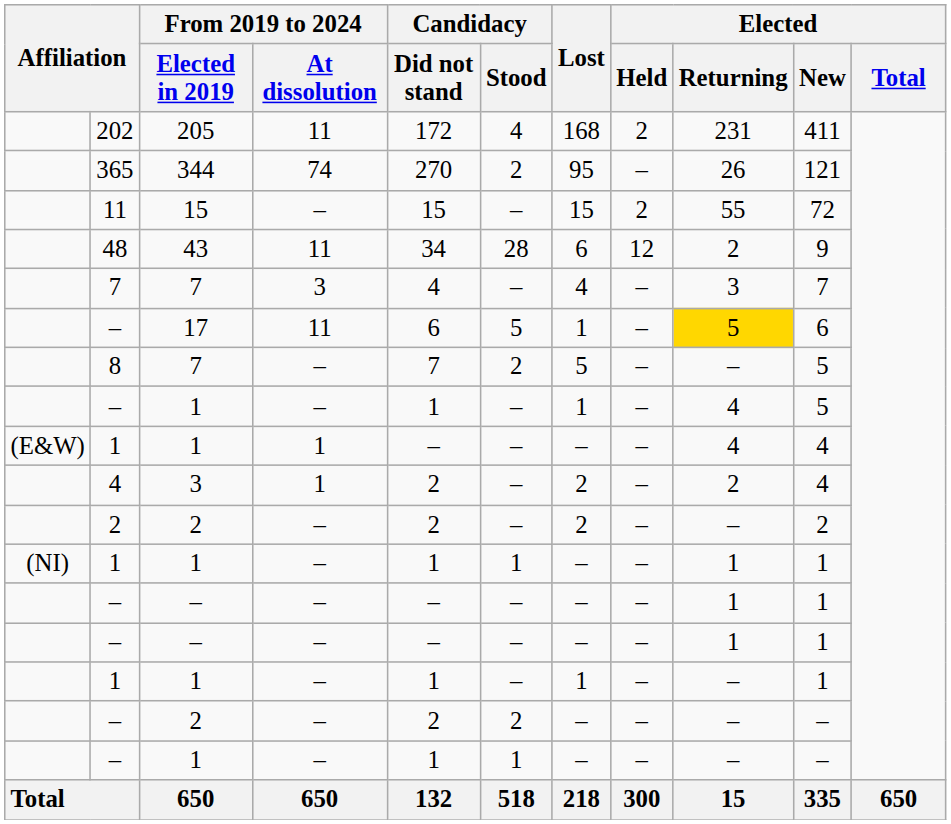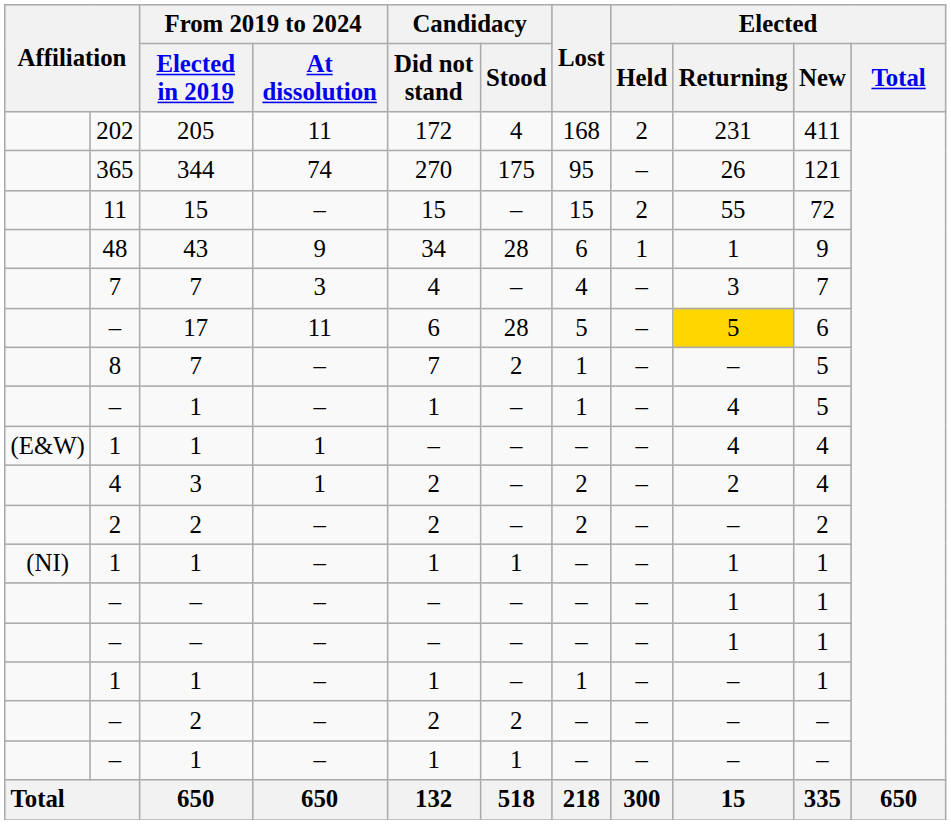 <table class="wikitable sortable" style="text-align:center;">
 <tr>
 <th colspan="2" rowspan="2" class="unsortable" style="vertical-align:middle;">Affiliation</th>
 <th colspan="2">From 2019 to 2024</th>
 <th colspan="2">Candidacy</th>
 <th rowspan="2">Lost</th>
 <th colspan="4">Elected</th>
 </tr>
 <tr>
 <th><a href='#'>Elected in 2019</a></th>
 <th><a href='#'>At dissolution</a></th>
 <th>Did not stand</th>
 <th>Stood</th>
 <th>Held</th>
 <th>Returning</th>
 <th>New</th>
 <th style="width:10%;"><a href='#'>Total</a></th>
 </tr>
 <tr>
 <td></td>
 <td>202</td>
 <td>205</td>
 <td>11</td>
 <td>172</td>
 <td>4</td>
 <td>168</td>
 <td>2</td>
 <td>231</td>
 <td>411</td>
 </tr>
 <tr>
 <td></td>
 <td>365</td>
 <td>344</td>
 <td>74</td>
 <td>270</td>
-<td>2</td>
+<td>175</td>
 <td>95</td>
 <td>–</td>
 <td>26</td>
 <td>121</td>
 </tr>
 <tr>
 <td></td>
 <td>11</td>
 <td>15</td>
 <td>–</td>
 <td>15</td>
 <td>–</td>
 <td>15</td>
 <td>2</td>
 <td>55</td>
 <td>72</td>
 </tr>
 <tr>
 <td></td>
 <td>48</td>
 <td>43</td>
-<td>11</td>
+<td>9</td>
 <td>34</td>
 <td>28</td>
 <td>6</td>
-<td>12</td>
-<td>2</td>
+<td>1</td>
+<td>1</td>
 <td>9</td>
 </tr>
 <tr>
 <td></td>
 <td>7</td>
 <td>7</td>
 <td>3</td>
 <td>4</td>
 <td>–</td>
 <td>4</td>
 <td>–</td>
 <td>3</td>
 <td>7</td>
 </tr>
 <tr>
 <td></td>
 <td>–</td>
 <td>17</td>
 <td>11</td>
 <td>6</td>
+<td>28</td>
 <td>5</td>
-<td>1</td>
 <td>–</td>
 <td style="background: gold;">5</td>
 <td>6</td>
 </tr>
 <tr>
 <td></td>
 <td>8</td>
 <td>7</td>
 <td>–</td>
 <td>7</td>
 <td>2</td>
-<td>5</td>
+<td>1</td>
 <td>–</td>
 <td>–</td>
 <td>5</td>
 </tr>
 <tr>
 <td></td>
 <td>–</td>
 <td>1</td>
 <td>–</td>
 <td>1</td>
 <td>–</td>
 <td>1</td>
 <td>–</td>
 <td>4</td>
 <td>5</td>
 </tr>
 <tr>
 <td> (E&W)</td>
 <td>1</td>
 <td>1</td>
 <td>1</td>
 <td>–</td>
 <td>–</td>
 <td>–</td>
 <td>–</td>
 <td>4</td>
 <td>4</td>
 </tr>
 <tr>
 <td></td>
 <td>4</td>
 <td>3</td>
 <td>1</td>
 <td>2</td>
 <td>–</td>
 <td>2</td>
 <td>–</td>
 <td>2</td>
 <td>4</td>
 </tr>
 <tr>
 <td></td>
 <td>2</td>
 <td>2</td>
 <td>–</td>
 <td>2</td>
 <td>–</td>
 <td>2</td>
 <td>–</td>
 <td>–</td>
 <td>2</td>
 </tr>
 <tr>
 <td> (NI)</td>
 <td>1</td>
 <td>1</td>
 <td>–</td>
 <td>1</td>
 <td>1</td>
 <td>–</td>
 <td>–</td>
 <td>1</td>
 <td>1</td>
 </tr>
 <tr>
 <td></td>
 <td>–</td>
 <td>–</td>
 <td>–</td>
 <td>–</td>
 <td>–</td>
 <td>–</td>
 <td>–</td>
 <td>1</td>
 <td>1</td>
 </tr>
 <tr>
 <td></td>
 <td>–</td>
 <td>–</td>
 <td>–</td>
 <td>–</td>
 <td>–</td>
 <td>–</td>
 <td>–</td>
 <td>1</td>
 <td>1</td>
 </tr>
 <tr>
 <td></td>
 <td>1</td>
 <td>1</td>
 <td>–</td>
 <td>1</td>
 <td>–</td>
 <td>1</td>
 <td>–</td>
 <td>–</td>
 <td>1</td>
 </tr>
 <tr>
 <td></td>
 <td>–</td>
 <td>2</td>
 <td>–</td>
 <td>2</td>
 <td>2</td>
 <td>–</td>
 <td>–</td>
 <td>–</td>
 <td>–</td>
 </tr>
 <tr>
 <td></td>
 <td>–</td>
 <td>1</td>
 <td>–</td>
 <td>1</td>
 <td>1</td>
 <td>–</td>
 <td>–</td>
 <td>–</td>
 <td>–</td>
 </tr>
 <tr>
 <th colspan="2" style="text-align:left;">Total</th>
 <th>650</th>
 <th>650</th>
 <th>132</th>
 <th>518</th>
 <th>218</th>
 <th>300</th>
 <th>15</th>
 <th>335</th>
 <th>650</th>
 </tr>
 </table>
